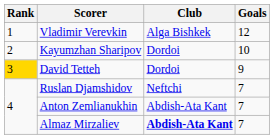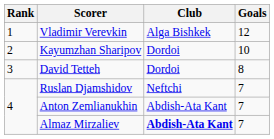 <table class="wikitable">
 <tr>
 <th>Rank</th>
 <th>Scorer</th>
 <th>Club</th>
 <th>Goals</th>
 </tr>
 <tr>
 <td>1</td>
 <td> <a href='#'>Vladimir Verevkin</a></td>
 <td><a href='#'>Alga Bishkek</a></td>
 <td>12</td>
 </tr>
 <tr>
 <td>2</td>
 <td> <a href='#'>Kayumzhan Sharipov</a></td>
 <td><a href='#'>Dordoi</a></td>
 <td>10</td>
 </tr>
 <tr>
-<td style="background: gold;">3</td>
+<td>3</td>
 <td>  <a href='#'>David Tetteh</a></td>
 <td><a href='#'>Dordoi</a></td>
-<td>9</td>
+<td>8</td>
 </tr>
 <tr>
 <td rowspan=3>4</td>
 <td> <a href='#'>Ruslan Djamshidov</a></td>
 <td><a href='#'>Neftchi</a></td>
 <td>7</td>
 </tr>
 <tr>
 <td> <a href='#'>Anton Zemlianukhin</a></td>
 <td><a href='#'>Abdish-Ata Kant</a></td>
 <td>7</td>
 </tr>
 <tr>
 <td> <a href='#'>Almaz Mirzaliev</a></td>
 <td><strong><a href='#'>Abdish-Ata Kant</a></strong></td>
 <td>7</td>
 </tr>
 </table>
